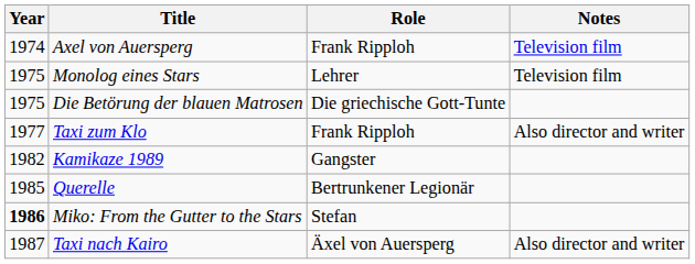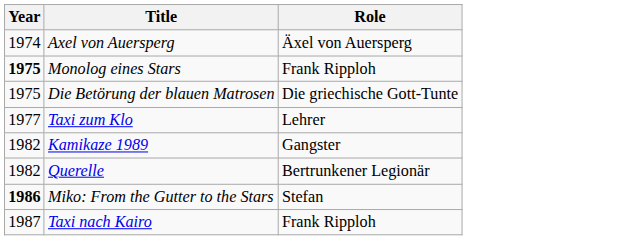 <table class="wikitable">
 <tr>
 <th>Year</th>
 <th>Title</th>
 <th>Role</th>
-<th>Notes</th>
 </tr>
 <tr>
 <td>1974</td>
 <td><em>Axel von Auersperg</em></td>
-<td>Frank Ripploh</td>
-<td><a href='#'>Television film</a></td>
+<td>Äxel von Auersperg</td>
 </tr>
 <tr>
-<td>1975</td>
+<td><strong>1975</strong></td>
 <td><em>Monolog eines Stars</em></td>
-<td>Lehrer</td>
-<td>Television film</td>
+<td>Frank Ripploh</td>
 </tr>
 <tr>
 <td>1975</td>
 <td><em>Die Betörung der blauen Matrosen</em></td>
 <td>Die griechische Gott-Tunte</td>
-<td></td>
 </tr>
 <tr>
 <td>1977</td>
 <td><em><a href='#'>Taxi zum Klo</a></em></td>
-<td>Frank Ripploh</td>
-<td>Also director and writer</td>
+<td>Lehrer</td>
 </tr>
 <tr>
 <td>1982</td>
 <td><em><a href='#'>Kamikaze 1989</a></em></td>
 <td>Gangster</td>
-<td></td>
 </tr>
 <tr>
-<td>1985</td>
+<td>1982</td>
 <td><em><a href='#'>Querelle</a></em></td>
 <td>Bertrunkener Legionär</td>
-<td></td>
 </tr>
 <tr>
 <td><strong>1986</strong></td>
 <td><em>Miko: From the Gutter to the Stars</em></td>
 <td>Stefan</td>
-<td></td>
 </tr>
 <tr>
 <td>1987</td>
 <td><em><a href='#'>Taxi nach Kairo</a></em></td>
-<td>Äxel von Auersperg</td>
-<td>Also director and writer</td>
+<td>Frank Ripploh</td>
 </tr>
 </table>
